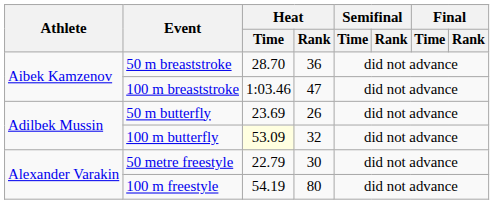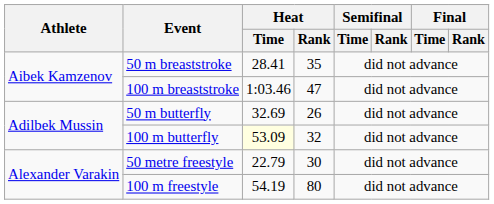 <table class=wikitable style="font-size:90%">
 <tr>
 <th rowspan="2">Athlete</th>
 <th rowspan="2">Event</th>
 <th colspan="2">Heat</th>
 <th colspan="2">Semifinal</th>
 <th colspan="2">Final</th>
 </tr>
 <tr style="font-size:95%">
 <th>Time</th>
 <th>Rank</th>
 <th>Time</th>
 <th>Rank</th>
 <th>Time</th>
 <th>Rank</th>
 </tr>
 <tr style="text-align:center">
 <td style="text-align:left" rowspan=2><a href='#'>Aibek Kamzenov</a></td>
 <td style="text-align:left"><a href='#'>50 m breaststroke</a></td>
-<td>28.70</td>
-<td>36</td>
+<td>28.41</td>
+<td>35</td>
 <td colspan=4>did not advance</td>
 </tr>
 <tr style="text-align:center">
 <td style="text-align:left"><a href='#'>100 m breaststroke</a></td>
 <td>1:03.46</td>
 <td>47</td>
 <td colspan=4>did not advance</td>
 </tr>
 <tr style="text-align:center">
 <td style="text-align:left" rowspan=2><a href='#'>Adilbek Mussin</a></td>
 <td style="text-align:left"><a href='#'>50 m butterfly</a></td>
-<td>23.69</td>
+<td>32.69</td>
 <td>26</td>
 <td colspan=4>did not advance</td>
 </tr>
 <tr style="text-align:center">
 <td style="text-align:left"><a href='#'>100 m butterfly</a></td>
 <td style="background: lightyellow;">53.09</td>
 <td>32</td>
 <td colspan=4>did not advance</td>
 </tr>
 <tr style="text-align:center">
 <td style="text-align:left" rowspan=2><a href='#'>Alexander Varakin</a></td>
 <td style="text-align:left"><a href='#'>50 metre freestyle</a></td>
 <td>22.79</td>
 <td>30</td>
 <td colspan=4>did not advance</td>
 </tr>
 <tr style="text-align:center">
 <td style="text-align:left"><a href='#'>100 m freestyle</a></td>
 <td>54.19</td>
 <td>80</td>
 <td colspan=4>did not advance</td>
 </tr>
 </table>
